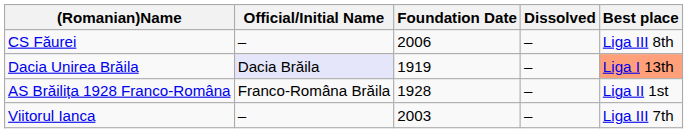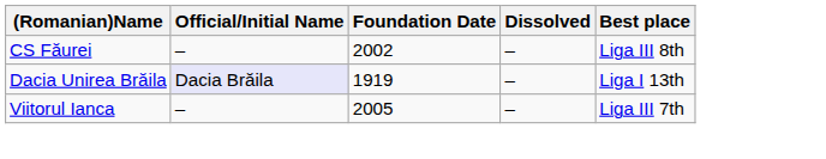 <table class="wikitable sortable mw-collapsible" style=" font-size: 87%;">
 <tr>
 <th>(Romanian)Name</th>
 <th>Official/Initial Name</th>
 <th>Foundation Date</th>
 <th>Dissolved</th>
 <th>Best place</th>
 </tr>
 <tr>
 <td><a href='#'>CS Făurei</a></td>
 <td>–</td>
-<td>2006</td>
+<td>2002</td>
 <td>–</td>
 <td><a href='#'>Liga III</a> 8th</td>
 </tr>
 <tr>
 <td><a href='#'>Dacia Unirea Brăila</a></td>
 <td style="background: lavender;">Dacia Brăila</td>
 <td>1919</td>
 <td>–</td>
-<td style="background: lightsalmon;"><a href='#'>Liga I</a> 13th</td>
-</tr>
-<tr>
-<td><a href='#'>AS Brăilița 1928 Franco-Româna</a></td>
-<td>Franco-Româna Brăila</td>
-<td>1928</td>
-<td>–</td>
-<td><a href='#'>Liga II</a> 1st</td>
+<td><a href='#'>Liga I</a> 13th</td>
 </tr>
 <tr>
 <td><a href='#'>Viitorul Ianca</a></td>
 <td>–</td>
-<td>2003</td>
+<td>2005</td>
 <td>–</td>
 <td><a href='#'>Liga III</a> 7th</td>
 </tr>
 </table>
